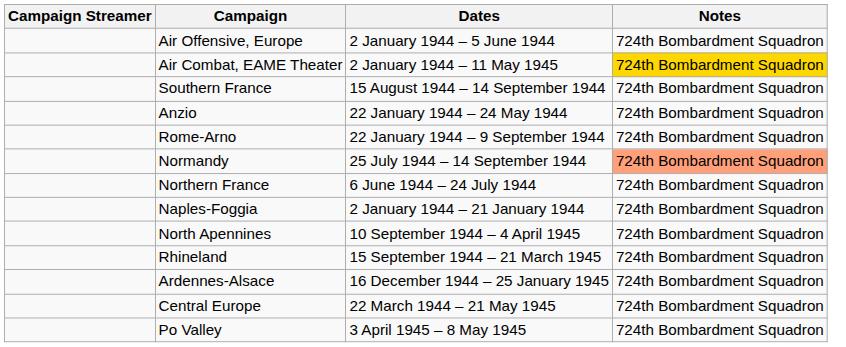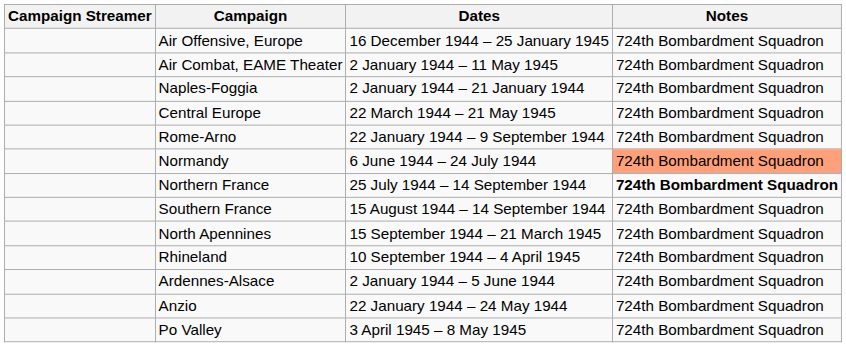 <table class="wikitable">
 <tr style="background:#efefef;">
 <th>Campaign Streamer</th>
 <th>Campaign</th>
 <th>Dates</th>
 <th>Notes</th>
 </tr>
 <tr>
 <td></td>
 <td>Air Offensive, Europe</td>
-<td>2 January 1944 – 5 June 1944</td>
+<td>16 December 1944 – 25 January 1945</td>
 <td>724th Bombardment Squadron</td>
 </tr>
 <tr>
 <td></td>
 <td>Air Combat, EAME Theater</td>
 <td>2 January 1944 – 11 May 1945</td>
-<td style="background: gold;">724th Bombardment Squadron</td>
-</tr>
-<tr>
-<td></td>
-<td>Southern France</td>
-<td>15 August 1944 – 14 September 1944</td>
 <td>724th Bombardment Squadron</td>
 </tr>
 <tr>
 <td></td>
-<td>Anzio</td>
-<td>22 January 1944 – 24 May 1944</td>
+<td>Naples-Foggia</td>
+<td>2 January 1944 – 21 January 1944</td>
+<td>724th Bombardment Squadron</td>
+</tr>
+<tr>
+<td></td>
+<td>Central Europe</td>
+<td>22 March 1944 – 21 May 1945</td>
 <td>724th Bombardment Squadron</td>
 </tr>
 <tr>
 <td></td>
 <td>Rome-Arno</td>
 <td>22 January 1944 – 9 September 1944</td>
 <td>724th Bombardment Squadron</td>
 </tr>
 <tr>
 <td></td>
 <td>Normandy</td>
-<td>25 July 1944 – 14 September 1944</td>
+<td>6 June 1944 – 24 July 1944</td>
 <td style="background: lightsalmon;">724th Bombardment Squadron</td>
 </tr>
 <tr>
 <td></td>
 <td>Northern France</td>
-<td>6 June 1944 – 24 July 1944</td>
-<td>724th Bombardment Squadron</td>
+<td>25 July 1944 – 14 September 1944</td>
+<td><strong>724th Bombardment Squadron</strong></td>
 </tr>
 <tr>
 <td></td>
-<td>Naples-Foggia</td>
-<td>2 January 1944 – 21 January 1944</td>
+<td>Southern France</td>
+<td>15 August 1944 – 14 September 1944</td>
 <td>724th Bombardment Squadron</td>
 </tr>
 <tr>
 <td></td>
 <td>North Apennines</td>
+<td>15 September 1944 – 21 March 1945</td>
+<td>724th Bombardment Squadron</td>
+</tr>
+<tr>
+<td></td>
+<td>Rhineland</td>
 <td>10 September 1944 – 4 April 1945</td>
 <td>724th Bombardment Squadron</td>
 </tr>
 <tr>
 <td></td>
-<td>Rhineland</td>
-<td>15 September 1944 – 21 March 1945</td>
+<td>Ardennes-Alsace</td>
+<td>2 January 1944 – 5 June 1944</td>
 <td>724th Bombardment Squadron</td>
 </tr>
 <tr>
 <td></td>
-<td>Ardennes-Alsace</td>
-<td>16 December 1944 – 25 January 1945</td>
-<td>724th Bombardment Squadron</td>
-</tr>
-<tr>
-<td></td>
-<td>Central Europe</td>
-<td>22 March 1944 – 21 May 1945</td>
+<td>Anzio</td>
+<td>22 January 1944 – 24 May 1944</td>
 <td>724th Bombardment Squadron</td>
 </tr>
 <tr>
 <td></td>
 <td>Po Valley</td>
 <td>3 April 1945 – 8 May 1945</td>
 <td>724th Bombardment Squadron</td>
 </tr>
 </table>
